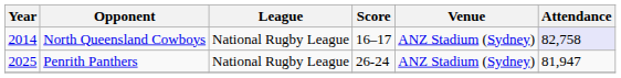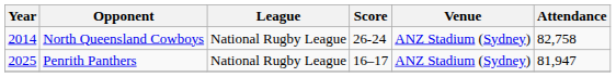 <table class="wikitable" style="text-align:left;">
 <tr>
 <th>Year</th>
 <th>Opponent</th>
 <th>League</th>
 <th>Score</th>
 <th>Venue</th>
 <th>Attendance</th>
 </tr>
 <tr>
 <td><a href='#'>2014</a></td>
 <td style="text-align:left;"> <a href='#'>North Queensland Cowboys</a></td>
 <td>National Rugby League</td>
-<td>16–17</td>
+<td>26-24</td>
 <td><a href='#'>ANZ Stadium</a> (<a href='#'>Sydney</a>)</td>
-<td style="background: lavender;">82,758</td>
+<td>82,758</td>
 </tr>
 <tr>
 <td><a href='#'>2025</a></td>
 <td style="text-align:left;"> <a href='#'>Penrith Panthers</a></td>
 <td>National Rugby League</td>
-<td>26-24</td>
+<td>16–17</td>
 <td><a href='#'>ANZ Stadium</a> (<a href='#'>Sydney</a>)</td>
 <td>81,947</td>
 </tr>
 <tr>
 </tr>
 </table>
